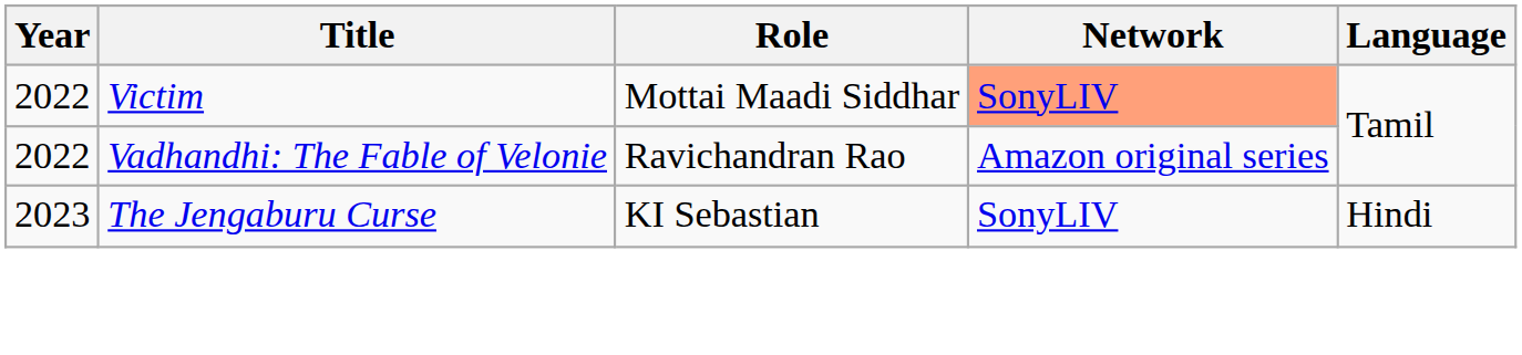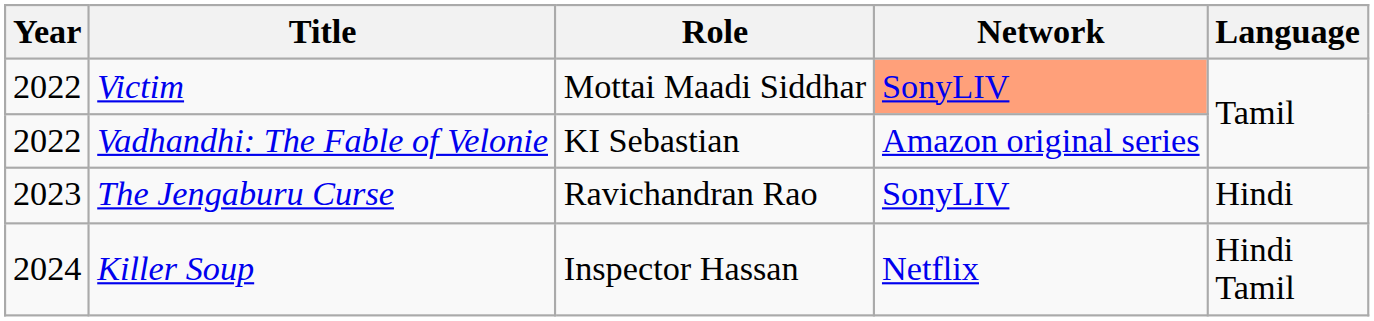 <table class="wikitable sortable">
 <tr>
 <th>Year</th>
 <th>Title</th>
 <th>Role</th>
 <th>Network</th>
 <th>Language</th>
 </tr>
 <tr>
 <td>2022</td>
 <td><em><a href='#'>Victim</a></em></td>
 <td>Mottai Maadi Siddhar</td>
 <td style="background: lightsalmon;"><a href='#'>SonyLIV</a></td>
 <td rowspan="2">Tamil</td>
 </tr>
 <tr>
 <td>2022</td>
 <td><em><a href='#'>Vadhandhi: The Fable of Velonie</a></em></td>
-<td>Ravichandran Rao</td>
+<td>KI Sebastian</td>
 <td><a href='#'>Amazon original series</a></td>
 </tr>
 <tr>
 <td>2023</td>
 <td><em><a href='#'>The Jengaburu Curse</a></em></td>
-<td>KI Sebastian</td>
+<td>Ravichandran Rao</td>
 <td><a href='#'>SonyLIV</a></td>
 <td>Hindi</td>
 </tr>
+<tr>
+<td>2024</td>
+<td><em><a href='#'>Killer Soup</a></em></td>
+<td>Inspector Hassan</td>
+<td><a href='#'>Netflix</a></td>
+<td>Hindi<br>Tamil</td>
+</tr>
 </table>
